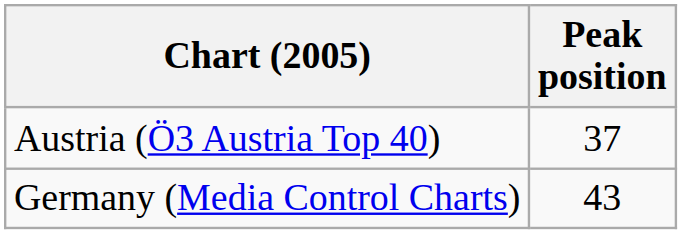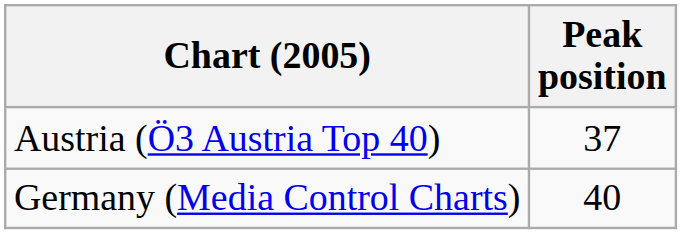 <table class="wikitable">
 <tr>
 <th style="text-align:center;">Chart (2005)</th>
 <th style="text-align:center;">Peak<br>position</th>
 </tr>
 <tr>
 <td align="left">Austria (<a href='#'>Ö3 Austria Top 40</a>)</td>
 <td style="text-align:center;">37</td>
 </tr>
 <tr>
 <td align="left">Germany (<a href='#'>Media Control Charts</a>)</td>
-<td style="text-align:center;">43</td>
+<td style="text-align:center;">40</td>
 </tr>
 </table>
